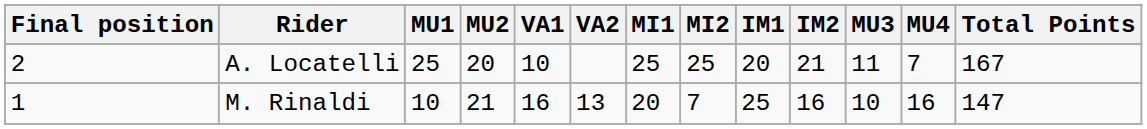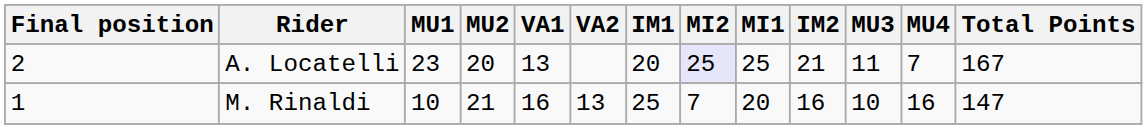 <table class="wikitable">
 <tr>
 <th>Final position</th>
 <th>Rider</th>
 <th>MU1</th>
 <th>MU2</th>
 <th>VA1</th>
 <th>VA2</th>
+<th>IM1</th>
+<th>MI2</th>
 <th>MI1</th>
-<th>MI2</th>
-<th>IM1</th>
 <th>IM2</th>
 <th>MU3</th>
 <th>MU4</th>
 <th>Total Points</th>
 </tr>
 <tr>
 <td>2</td>
 <td>A. Locatelli</td>
+<td>23</td>
+<td>20</td>
+<td>13</td>
+<td></td>
+<td>20</td>
+<td style="background: lavender;">25</td>
 <td>25</td>
-<td>20</td>
-<td>10</td>
-<td></td>
-<td>25</td>
-<td>25</td>
-<td>20</td>
 <td>21</td>
 <td>11</td>
 <td>7</td>
 <td>167</td>
 </tr>
 <tr>
 <td>1</td>
 <td>M. Rinaldi</td>
 <td>10</td>
 <td>21</td>
 <td>16</td>
 <td>13</td>
+<td>25</td>
+<td>7</td>
 <td>20</td>
-<td>7</td>
-<td>25</td>
 <td>16</td>
 <td>10</td>
 <td>16</td>
 <td>147</td>
 </tr>
 </table>
